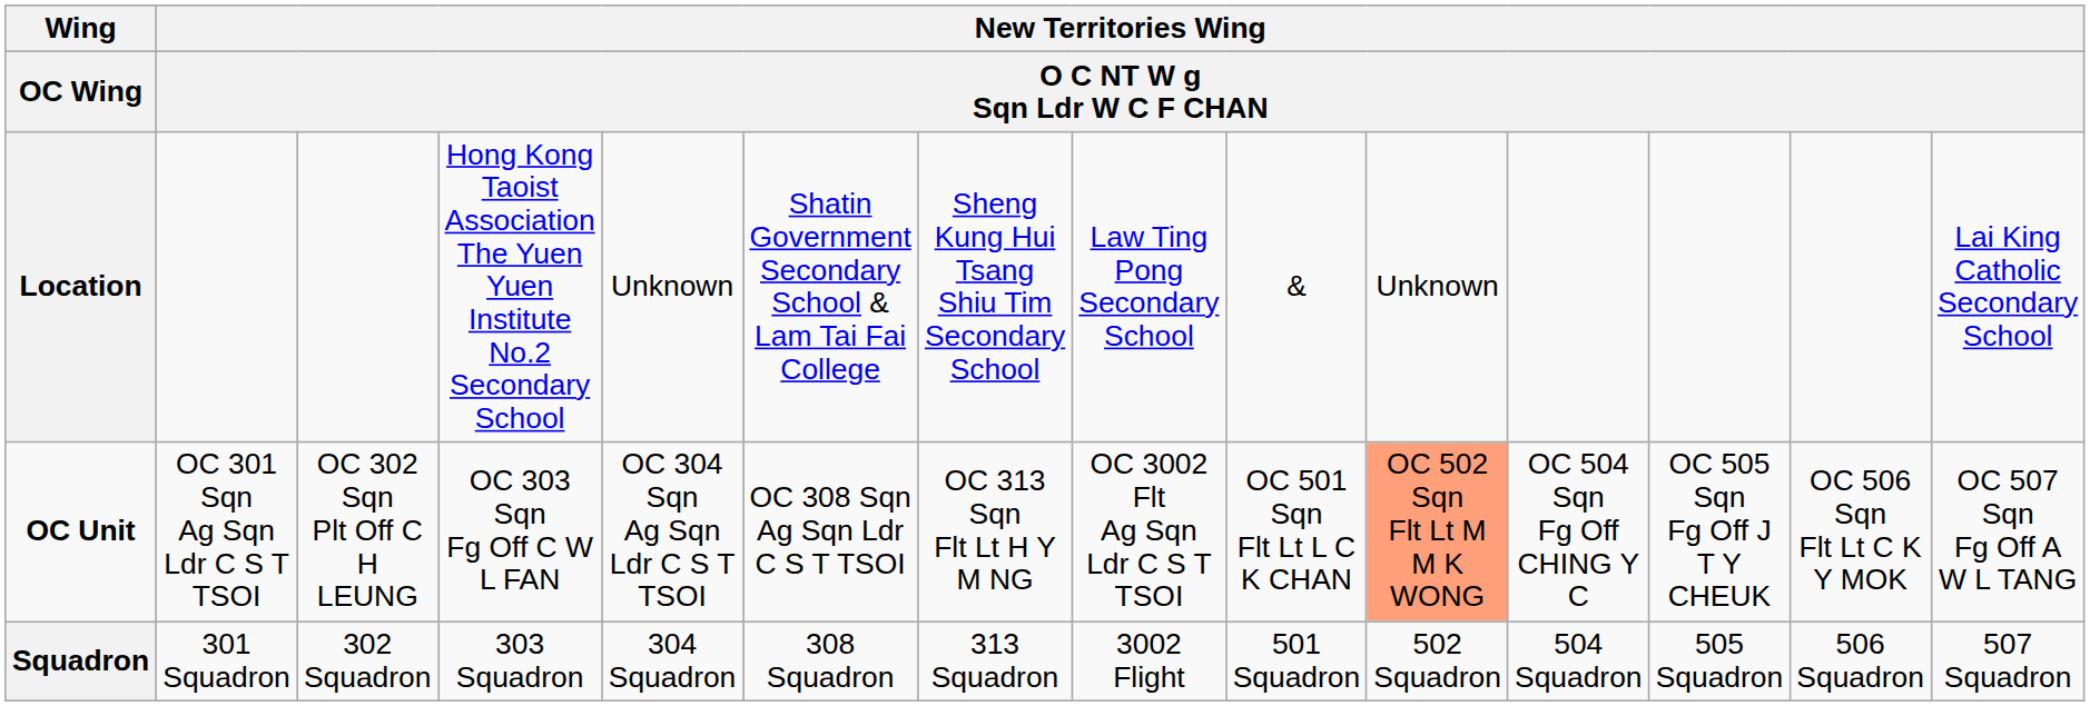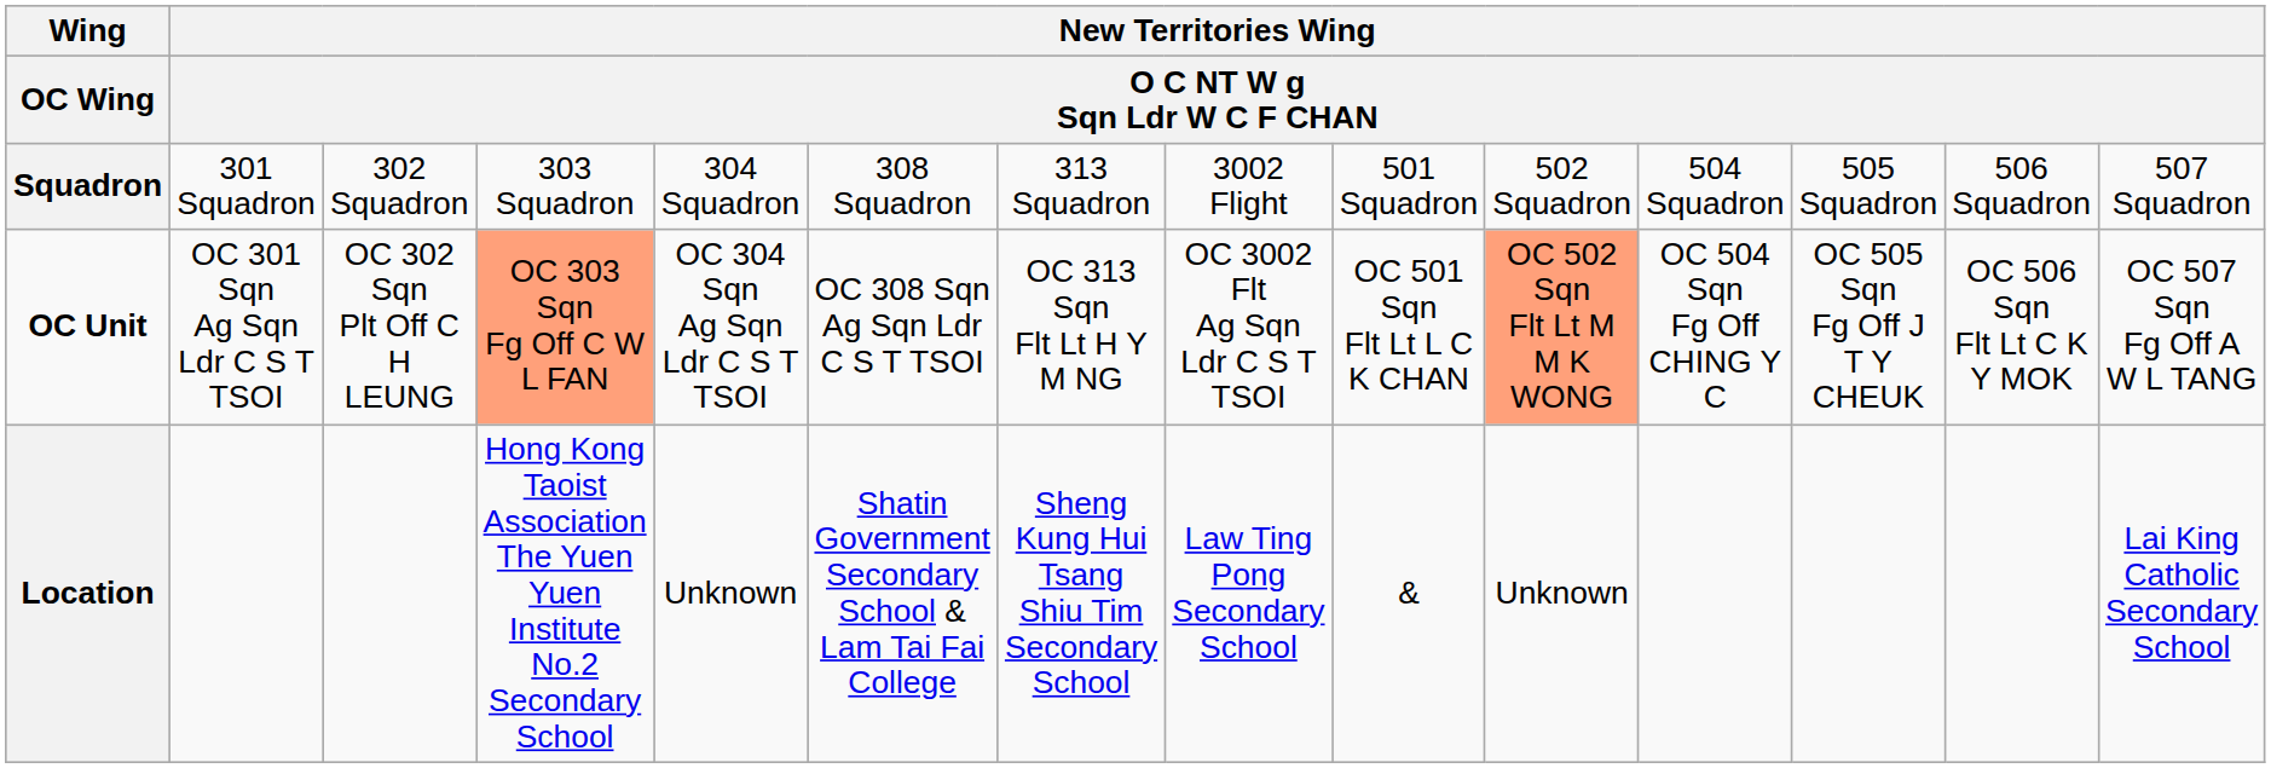 <table class="wikitable" style="text-align: center">
 <tr>
 <th>Wing</th>
 <th colspan="13">New Territories Wing</th>
 </tr>
 <tr>
 <th>OC Wing</th>
 <th colspan="13">O C NT W g<br>Sqn Ldr W C F CHAN</th>
+</tr>
+<tr>
+<th>Squadron</th>
+<td>301 Squadron</td>
+<td>302 Squadron</td>
+<td>303 Squadron</td>
+<td>304 Squadron</td>
+<td>308 Squadron</td>
+<td>313 Squadron</td>
+<td>3002  Flight</td>
+<td>501 Squadron</td>
+<td>502 Squadron</td>
+<td>504 Squadron</td>
+<td>505 Squadron</td>
+<td>506 Squadron</td>
+<td>507 Squadron</td>
+</tr>
+<tr>
+<td><strong>OC Unit</strong></td>
+<td>OC 301 Sqn<br>Ag Sqn Ldr C S T TSOI</td>
+<td>OC 302 Sqn<br>Plt Off C H LEUNG</td>
+<td style="background: lightsalmon;">OC 303 Sqn<br>Fg Off C W L FAN</td>
+<td>OC 304 Sqn<br>Ag Sqn Ldr C S T TSOI</td>
+<td>OC 308 Sqn<br>Ag Sqn Ldr C S T TSOI</td>
+<td>OC 313 Sqn<br>Flt Lt H Y M NG</td>
+<td>OC 3002 Flt<br>Ag Sqn Ldr C S T TSOI</td>
+<td>OC 501 Sqn<br>Flt Lt L C K CHAN</td>
+<td style="background: lightsalmon;">OC 502 Sqn<br>Flt Lt M M K WONG</td>
+<td>OC 504 Sqn<br>Fg Off CHING Y C</td>
+<td>OC 505 Sqn<br>Fg Off J T Y CHEUK</td>
+<td>OC 506 Sqn<br>Flt Lt C K Y MOK</td>
+<td>OC 507 Sqn<br>Fg Off A W L TANG</td>
 </tr>
 <tr>
 <th>Location</th>
 <td></td>
 <td></td>
 <td><a href='#'>Hong Kong Taoist Association The Yuen Yuen Institute No.2 Secondary School</a></td>
 <td>Unknown</td>
 <td><a href='#'>Shatin Government Secondary School</a> &<br><a href='#'>Lam Tai Fai College</a></td>
 <td><a href='#'>Sheng Kung Hui Tsang Shiu Tim Secondary School</a></td>
 <td><a href='#'>Law Ting Pong Secondary School</a></td>
 <td> & </td>
 <td>Unknown</td>
 <td></td>
 <td></td>
 <td></td>
 <td><a href='#'>Lai King Catholic Secondary School</a></td>
 </tr>
-<tr>
-<td><strong>OC Unit</strong></td>
-<td>OC 301 Sqn<br>Ag Sqn Ldr C S T TSOI</td>
-<td>OC 302 Sqn<br>Plt Off C H LEUNG</td>
-<td>OC 303 Sqn<br>Fg Off C W L FAN</td>
-<td>OC 304 Sqn<br>Ag Sqn Ldr C S T TSOI</td>
-<td>OC 308 Sqn<br>Ag Sqn Ldr C S T TSOI</td>
-<td>OC 313 Sqn<br>Flt Lt H Y M NG</td>
-<td>OC 3002 Flt<br>Ag Sqn Ldr C S T TSOI</td>
-<td>OC 501 Sqn<br>Flt Lt L C K CHAN</td>
-<td style="background: lightsalmon;">OC 502 Sqn<br>Flt Lt M M K WONG</td>
-<td>OC 504 Sqn<br>Fg Off CHING Y C</td>
-<td>OC 505 Sqn<br>Fg Off J T Y CHEUK</td>
-<td>OC 506 Sqn<br>Flt Lt C K Y MOK</td>
-<td>OC 507 Sqn<br>Fg Off A W L TANG</td>
-</tr>
-<tr>
-<th>Squadron</th>
-<td>301 Squadron</td>
-<td>302 Squadron</td>
-<td>303 Squadron</td>
-<td>304 Squadron</td>
-<td>308 Squadron</td>
-<td>313 Squadron</td>
-<td>3002  Flight</td>
-<td>501 Squadron</td>
-<td>502 Squadron</td>
-<td>504 Squadron</td>
-<td>505 Squadron</td>
-<td>506 Squadron</td>
-<td>507 Squadron</td>
-</tr>
 </table>
